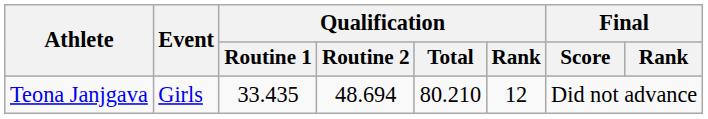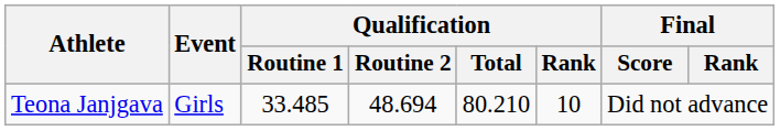 <table class="wikitable" style="font-size:90%">
 <tr>
 <th rowspan="2">Athlete</th>
 <th rowspan="2">Event</th>
 <th colspan="4">Qualification</th>
 <th colspan="2">Final</th>
 </tr>
 <tr style="font-size:95%">
 <th>Routine 1</th>
 <th>Routine 2</th>
 <th>Total</th>
 <th>Rank</th>
 <th>Score</th>
 <th>Rank</th>
 </tr>
 <tr align=center>
 <td align=left><a href='#'>Teona Janjgava</a></td>
 <td align=left><a href='#'>Girls</a></td>
-<td>33.435</td>
+<td>33.485</td>
 <td>48.694</td>
 <td>80.210</td>
-<td>12</td>
+<td>10</td>
 <td colspan=2>Did not advance</td>
 </tr>
 </table>
